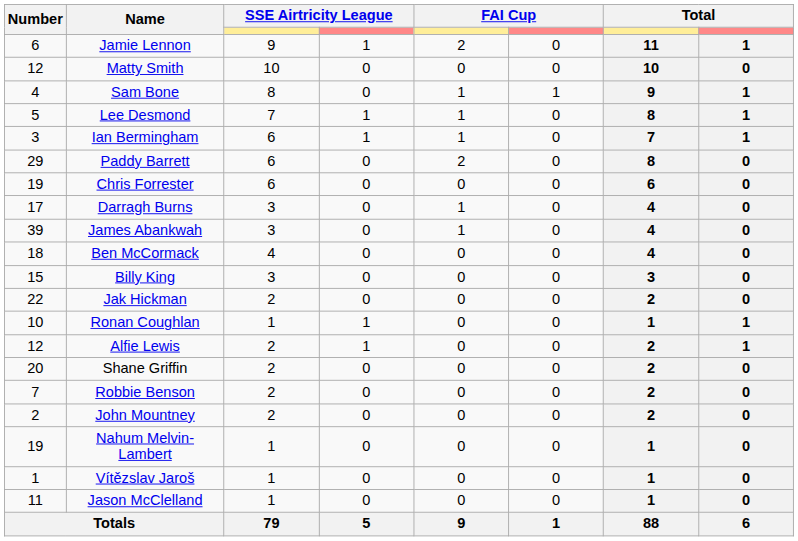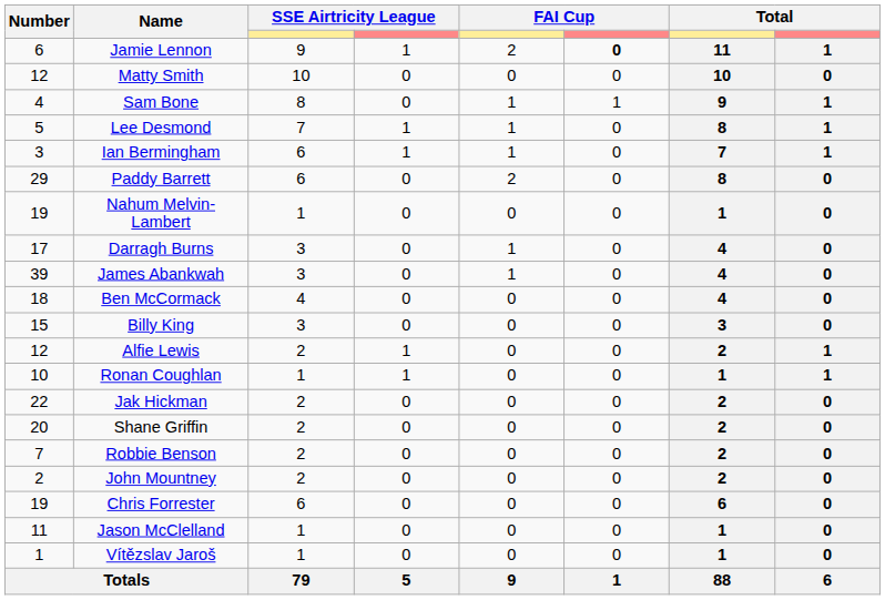 <table class="wikitable" style="text-align:center">
 <tr>
 <th rowspan="2" style="width:5%">Number</th>
 <th rowspan="2" style="width:20%">Name</th>
 <th colspan="2"><a href='#'>SSE Airtricity League</a></th>
 <th colspan="2"><a href='#'>FAI Cup</a></th>
 <th colspan="2">Total</th>
 </tr>
 <tr>
 <th style="width:60px;background:#fe9"></th>
 <th style="width:60px;background:#f88"></th>
 <th style="width:60px;background:#fe9"></th>
 <th style="width:60px;background:#f88"></th>
 <th style="width:60px;background:#fe9"></th>
 <th style="width:60px;background:#f88"></th>
 </tr>
 <tr>
 <td>6</td>
 <td><a href='#'>Jamie Lennon</a></td>
 <td>9</td>
 <td>1</td>
 <td>2</td>
-<td>0</td>
+<td><strong>0</strong></td>
 <th>11</th>
 <th>1</th>
 </tr>
 <tr>
 <td>12</td>
 <td><a href='#'>Matty Smith</a></td>
 <td>10</td>
 <td>0</td>
 <td>0</td>
 <td>0</td>
 <th>10</th>
 <th>0</th>
 </tr>
 <tr>
 <td>4</td>
 <td><a href='#'>Sam Bone</a></td>
 <td>8</td>
 <td>0</td>
 <td>1</td>
 <td>1</td>
 <th>9</th>
 <th>1</th>
 </tr>
 <tr>
 <td>5</td>
 <td><a href='#'>Lee Desmond</a></td>
 <td>7</td>
 <td>1</td>
 <td>1</td>
 <td>0</td>
 <th>8</th>
 <th>1</th>
 </tr>
 <tr>
 <td>3</td>
 <td><a href='#'>Ian Bermingham</a></td>
 <td>6</td>
 <td>1</td>
 <td>1</td>
 <td>0</td>
 <th>7</th>
 <th>1</th>
 </tr>
 <tr>
 <td>29</td>
 <td><a href='#'>Paddy Barrett</a></td>
 <td>6</td>
 <td>0</td>
 <td>2</td>
 <td>0</td>
 <th>8</th>
 <th>0</th>
 </tr>
 <tr>
 <td>19</td>
-<td><a href='#'>Chris Forrester</a></td>
-<td>6</td>
+<td><a href='#'>Nahum Melvin-Lambert</a></td>
+<td>1</td>
 <td>0</td>
 <td>0</td>
 <td>0</td>
-<th>6</th>
+<th>1</th>
 <th>0</th>
 </tr>
 <tr>
 <td>17</td>
 <td><a href='#'>Darragh Burns</a></td>
 <td>3</td>
 <td>0</td>
 <td>1</td>
 <td>0</td>
 <th>4</th>
 <th>0</th>
 </tr>
 <tr>
 <td>39</td>
 <td><a href='#'>James Abankwah</a></td>
 <td>3</td>
 <td>0</td>
 <td>1</td>
 <td>0</td>
 <th>4</th>
 <th>0</th>
 </tr>
 <tr>
 <td>18</td>
 <td><a href='#'>Ben McCormack</a></td>
 <td>4</td>
 <td>0</td>
 <td>0</td>
 <td>0</td>
 <th>4</th>
 <th>0</th>
 </tr>
 <tr>
 <td>15</td>
 <td><a href='#'>Billy King</a></td>
 <td>3</td>
 <td>0</td>
 <td>0</td>
 <td>0</td>
 <th>3</th>
 <th>0</th>
 </tr>
 <tr>
-<td>22</td>
-<td><a href='#'>Jak Hickman</a></td>
+<td>12</td>
+<td><a href='#'>Alfie Lewis</a></td>
 <td>2</td>
-<td>0</td>
+<td>1</td>
 <td>0</td>
 <td>0</td>
 <th>2</th>
-<th>0</th>
+<th>1</th>
 </tr>
 <tr>
 <td>10</td>
 <td><a href='#'>Ronan Coughlan</a></td>
 <td>1</td>
 <td>1</td>
 <td>0</td>
 <td>0</td>
 <th>1</th>
 <th>1</th>
 </tr>
 <tr>
-<td>12</td>
-<td><a href='#'>Alfie Lewis</a></td>
+<td>22</td>
+<td><a href='#'>Jak Hickman</a></td>
 <td>2</td>
-<td>1</td>
+<td>0</td>
 <td>0</td>
 <td>0</td>
 <th>2</th>
-<th>1</th>
+<th>0</th>
 </tr>
 <tr>
 <td>20</td>
 <td>Shane Griffin</td>
 <td>2</td>
 <td>0</td>
 <td>0</td>
 <td>0</td>
 <th>2</th>
 <th>0</th>
 </tr>
 <tr>
 <td>7</td>
 <td><a href='#'>Robbie Benson</a></td>
 <td>2</td>
 <td>0</td>
 <td>0</td>
 <td>0</td>
 <th>2</th>
 <th>0</th>
 </tr>
 <tr>
 <td>2</td>
 <td><a href='#'>John Mountney</a></td>
 <td>2</td>
 <td>0</td>
 <td>0</td>
 <td>0</td>
 <th>2</th>
 <th>0</th>
 </tr>
 <tr>
 <td>19</td>
-<td><a href='#'>Nahum Melvin-Lambert</a></td>
+<td><a href='#'>Chris Forrester</a></td>
+<td>6</td>
+<td>0</td>
+<td>0</td>
+<td>0</td>
+<th>6</th>
+<th>0</th>
+</tr>
+<tr>
+<td>11</td>
+<td><a href='#'>Jason McClelland</a></td>
 <td>1</td>
 <td>0</td>
 <td>0</td>
 <td>0</td>
 <th>1</th>
 <th>0</th>
 </tr>
 <tr>
 <td>1</td>
 <td><a href='#'>Vítězslav Jaroš</a></td>
 <td>1</td>
 <td>0</td>
 <td>0</td>
 <td>0</td>
 <th>1</th>
 <th>0</th>
 </tr>
 <tr>
-<td>11</td>
-<td><a href='#'>Jason McClelland</a></td>
-<td>1</td>
-<td>0</td>
-<td>0</td>
-<td>0</td>
-<th>1</th>
-<th>0</th>
-</tr>
-<tr>
 <th colspan="2">Totals</th>
 <th>79</th>
 <th>5</th>
 <th>9</th>
 <th>1</th>
 <th>88</th>
 <th>6</th>
 </tr>
 </table>
